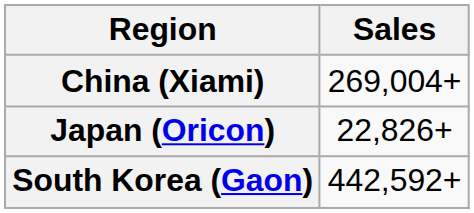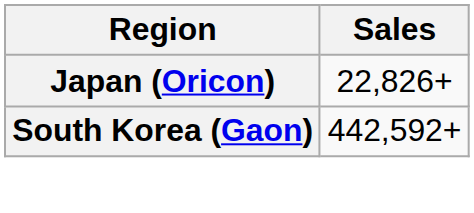 <table class="wikitable plainrowheaders" style="text-align:center;">
 <tr>
 <th>Region</th>
 <th>Sales</th>
-</tr>
-<tr>
-<th scope="row">China (Xiami)</th>
-<td>269,004+</td>
 </tr>
 <tr>
 <th scope="row">Japan (<a href='#'>Oricon</a>)</th>
 <td>22,826+</td>
 </tr>
 <tr>
 <th scope="row">South Korea (<a href='#'>Gaon</a>)</th>
 <td>442,592+</td>
 </tr>
 </table>
